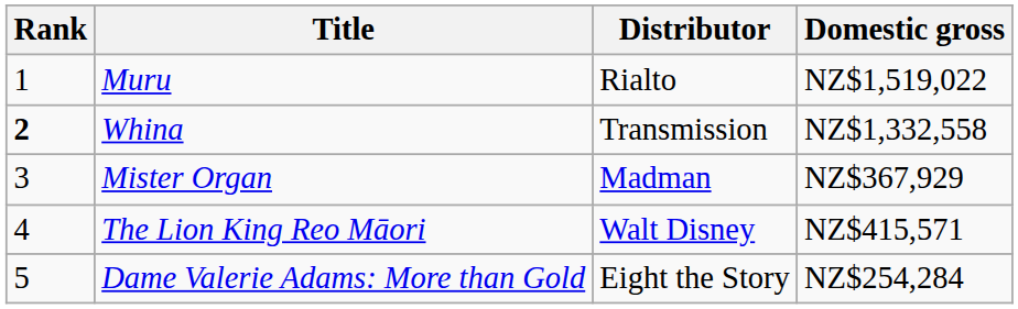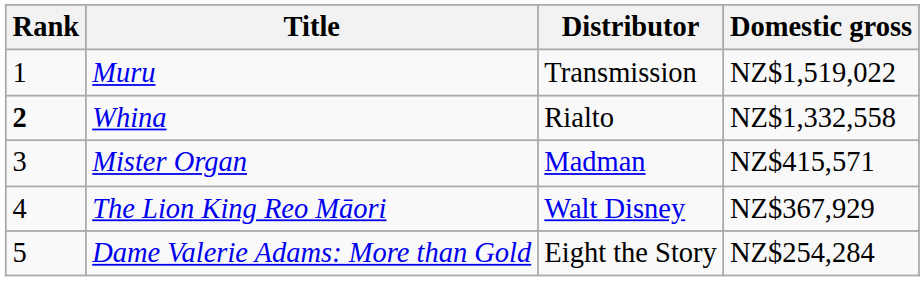 <table class="wikitable sortable" style="margin:auto; margin:auto;">
 <tr>
 <th>Rank</th>
 <th>Title</th>
 <th>Distributor</th>
 <th>Domestic gross</th>
 </tr>
 <tr>
 <td>1</td>
 <td><em><a href='#'>Muru</a></em></td>
-<td>Rialto</td>
+<td>Transmission</td>
 <td>NZ$1,519,022</td>
 </tr>
 <tr>
 <td><strong>2</strong></td>
 <td><em><a href='#'>Whina</a></em></td>
-<td>Transmission</td>
+<td>Rialto</td>
 <td>NZ$1,332,558</td>
 </tr>
 <tr>
 <td>3</td>
 <td><em><a href='#'>Mister Organ</a></em></td>
 <td><a href='#'>Madman</a></td>
-<td>NZ$367,929</td>
+<td>NZ$415,571</td>
 </tr>
 <tr>
 <td>4</td>
 <td><em><a href='#'>The Lion King Reo Māori</a></em></td>
 <td><a href='#'>Walt Disney</a></td>
-<td>NZ$415,571</td>
+<td>NZ$367,929</td>
 </tr>
 <tr>
 <td>5</td>
 <td><em><a href='#'>Dame Valerie Adams: More than Gold</a></em></td>
 <td>Eight the Story</td>
 <td>NZ$254,284</td>
 </tr>
 </table>
